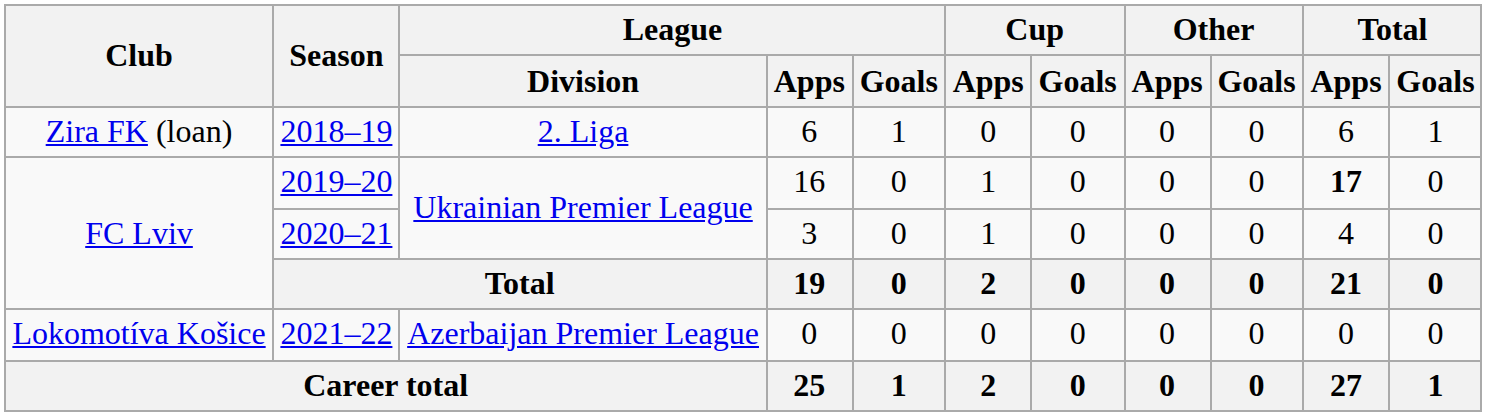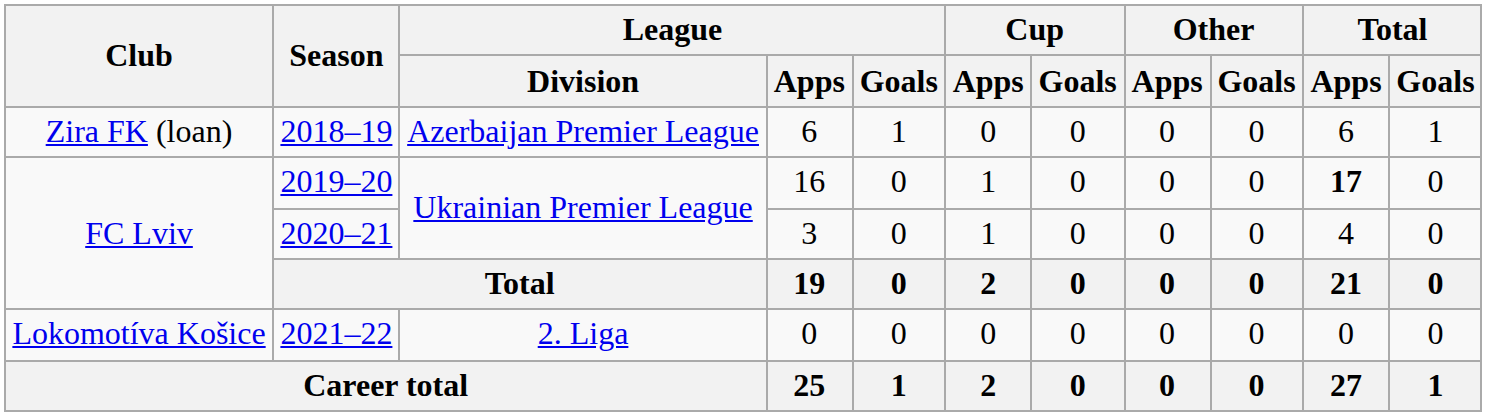 <table class="wikitable" style="text-align: center">
 <tr>
 <th rowspan="2">Club</th>
 <th rowspan="2">Season</th>
 <th colspan="3">League</th>
 <th colspan="2">Cup</th>
 <th colspan="2">Other</th>
 <th colspan="2">Total</th>
 </tr>
 <tr>
 <th>Division</th>
 <th>Apps</th>
 <th>Goals</th>
 <th>Apps</th>
 <th>Goals</th>
 <th>Apps</th>
 <th>Goals</th>
 <th>Apps</th>
 <th>Goals</th>
 </tr>
 <tr>
 <td><a href='#'>Zira FK</a> (loan)</td>
 <td><a href='#'>2018–19</a></td>
-<td><a href='#'>2. Liga</a></td>
+<td><a href='#'>Azerbaijan Premier League</a></td>
 <td>6</td>
 <td>1</td>
 <td>0</td>
 <td>0</td>
 <td>0</td>
 <td>0</td>
 <td>6</td>
 <td>1</td>
 </tr>
 <tr>
 <td rowspan="3"><a href='#'>FC Lviv</a></td>
 <td><a href='#'>2019–20</a></td>
 <td rowspan="2"><a href='#'>Ukrainian Premier League</a></td>
 <td>16</td>
 <td>0</td>
 <td>1</td>
 <td>0</td>
 <td>0</td>
 <td>0</td>
 <td><strong>17</strong></td>
 <td>0</td>
 </tr>
 <tr>
 <td><a href='#'>2020–21</a></td>
 <td>3</td>
 <td>0</td>
 <td>1</td>
 <td>0</td>
 <td>0</td>
 <td>0</td>
 <td>4</td>
 <td>0</td>
 </tr>
 <tr>
 <th colspan="2">Total</th>
 <th>19</th>
 <th>0</th>
 <th>2</th>
 <th>0</th>
 <th>0</th>
 <th>0</th>
 <th>21</th>
 <th>0</th>
 </tr>
 <tr>
 <td><a href='#'>Lokomotíva Košice</a></td>
 <td><a href='#'>2021–22</a></td>
-<td><a href='#'>Azerbaijan Premier League</a></td>
+<td><a href='#'>2. Liga</a></td>
 <td>0</td>
 <td>0</td>
 <td>0</td>
 <td>0</td>
 <td>0</td>
 <td>0</td>
 <td>0</td>
 <td>0</td>
 </tr>
 <tr>
 <th colspan="3">Career total</th>
 <th>25</th>
 <th>1</th>
 <th>2</th>
 <th>0</th>
 <th>0</th>
 <th>0</th>
 <th>27</th>
 <th>1</th>
 </tr>
 </table>
